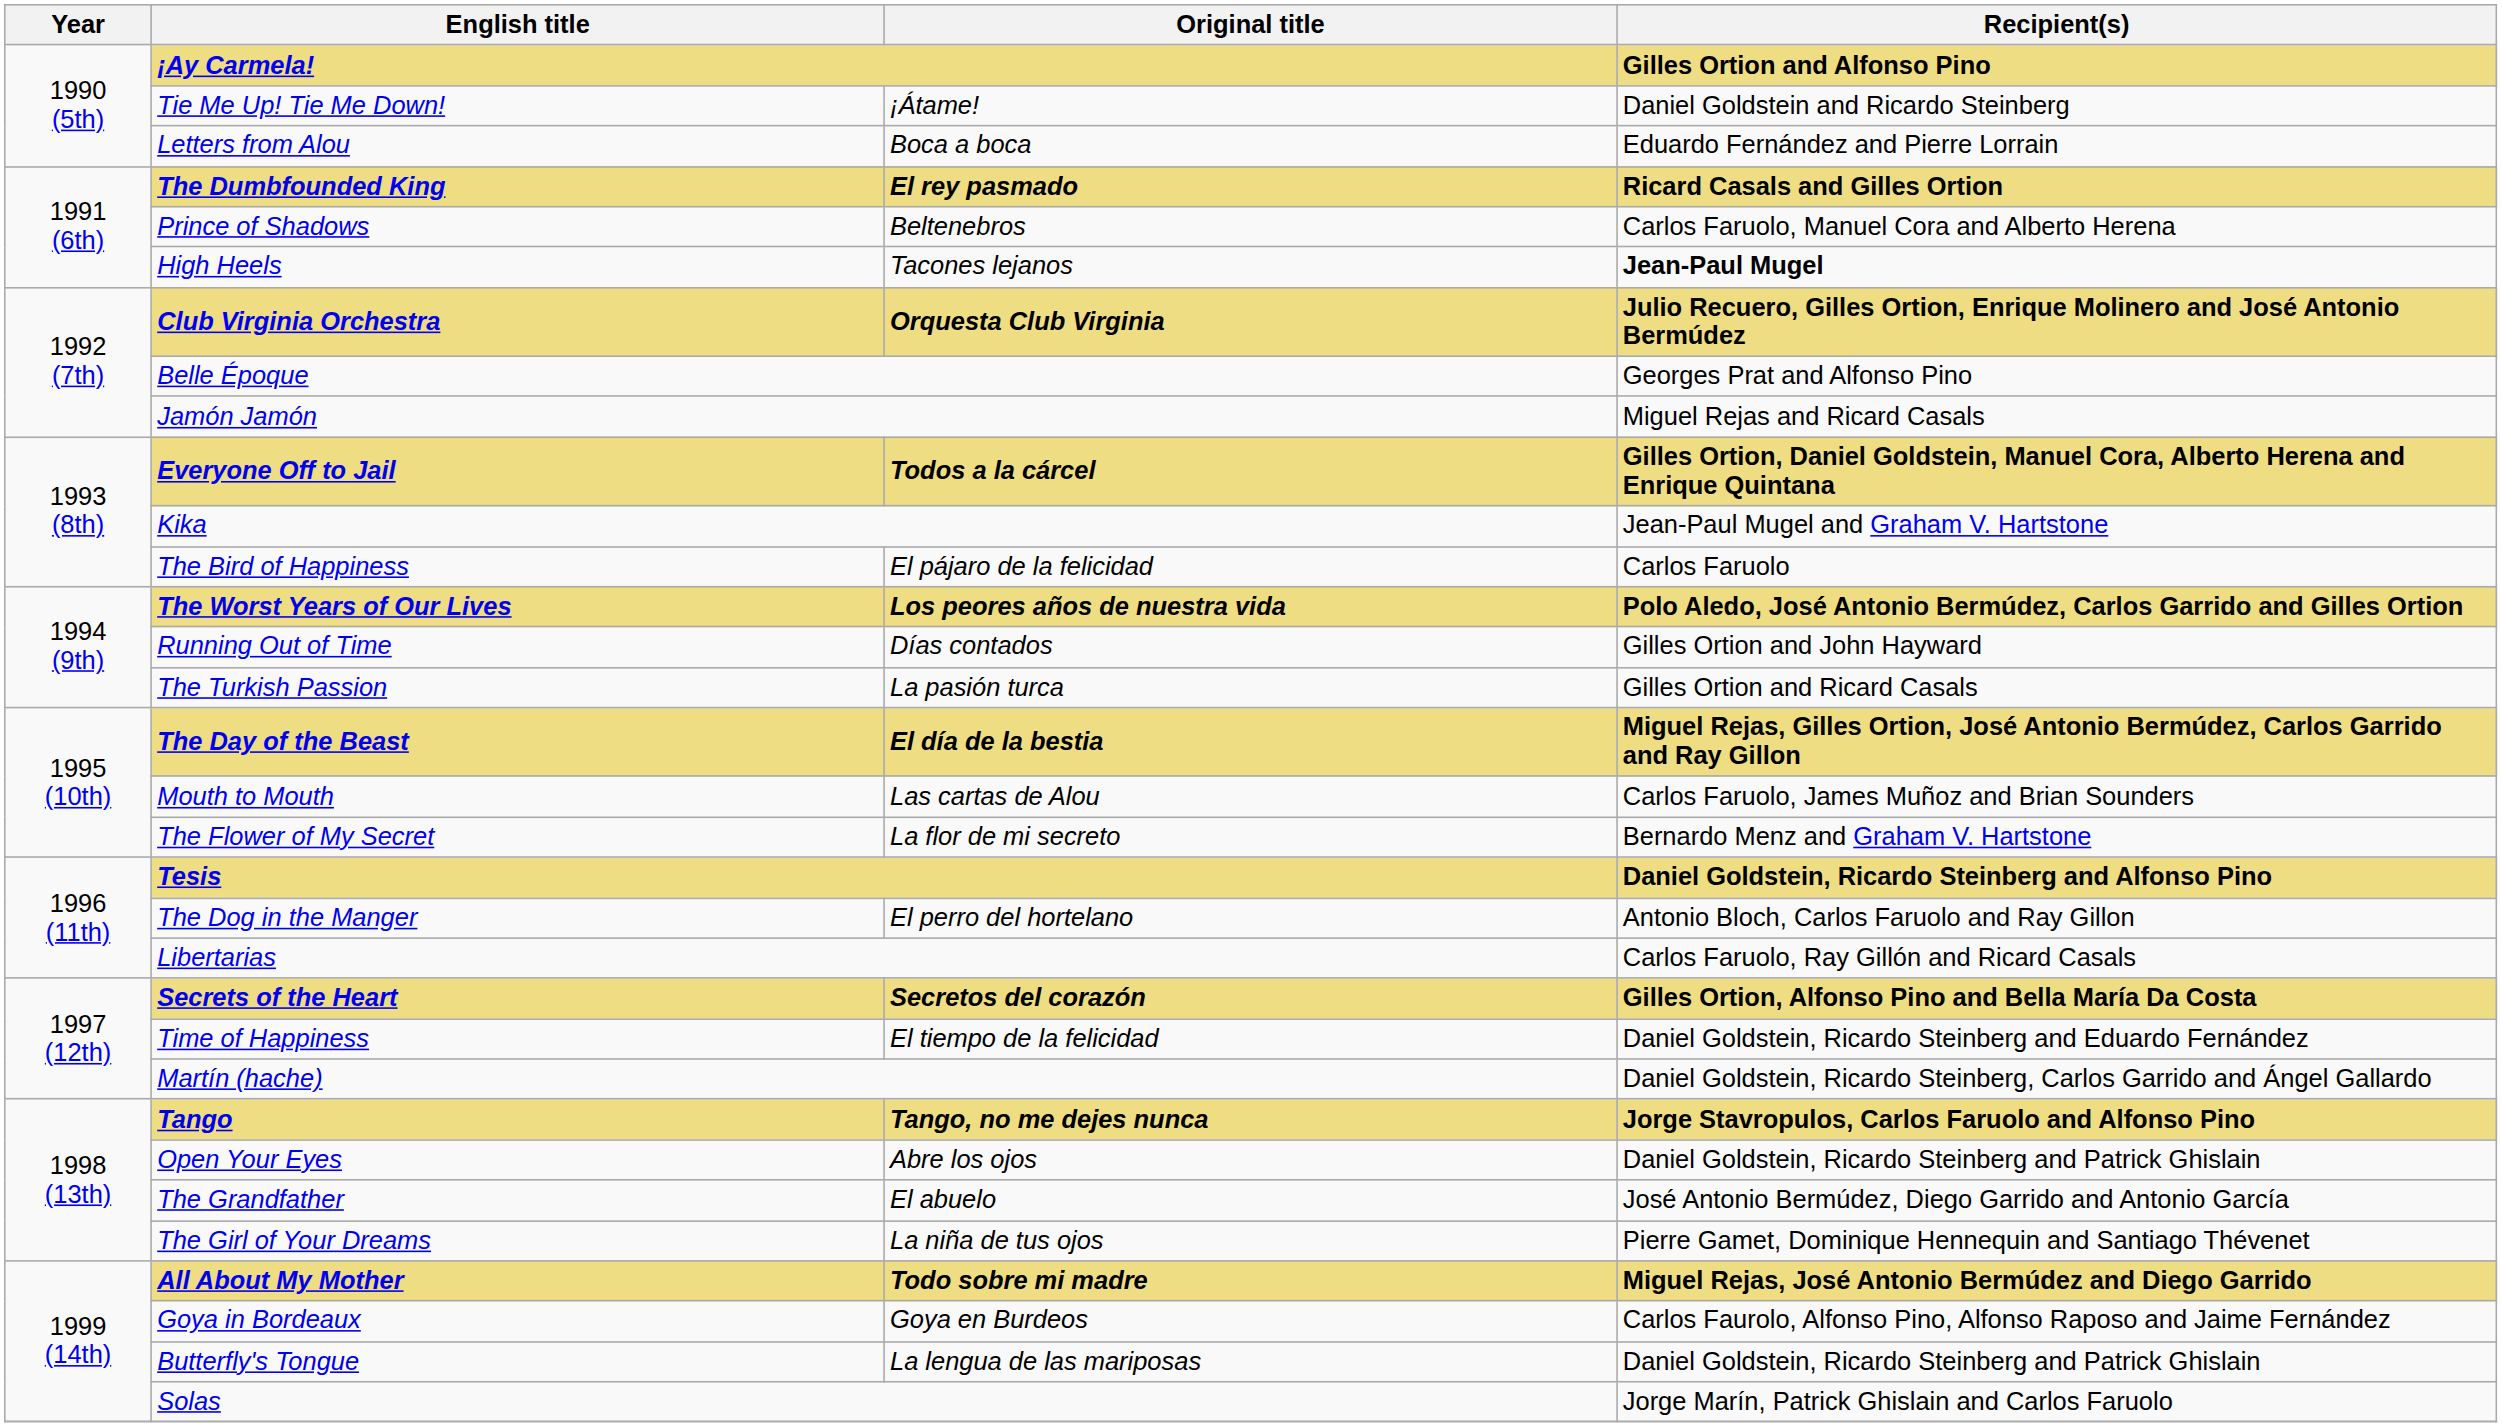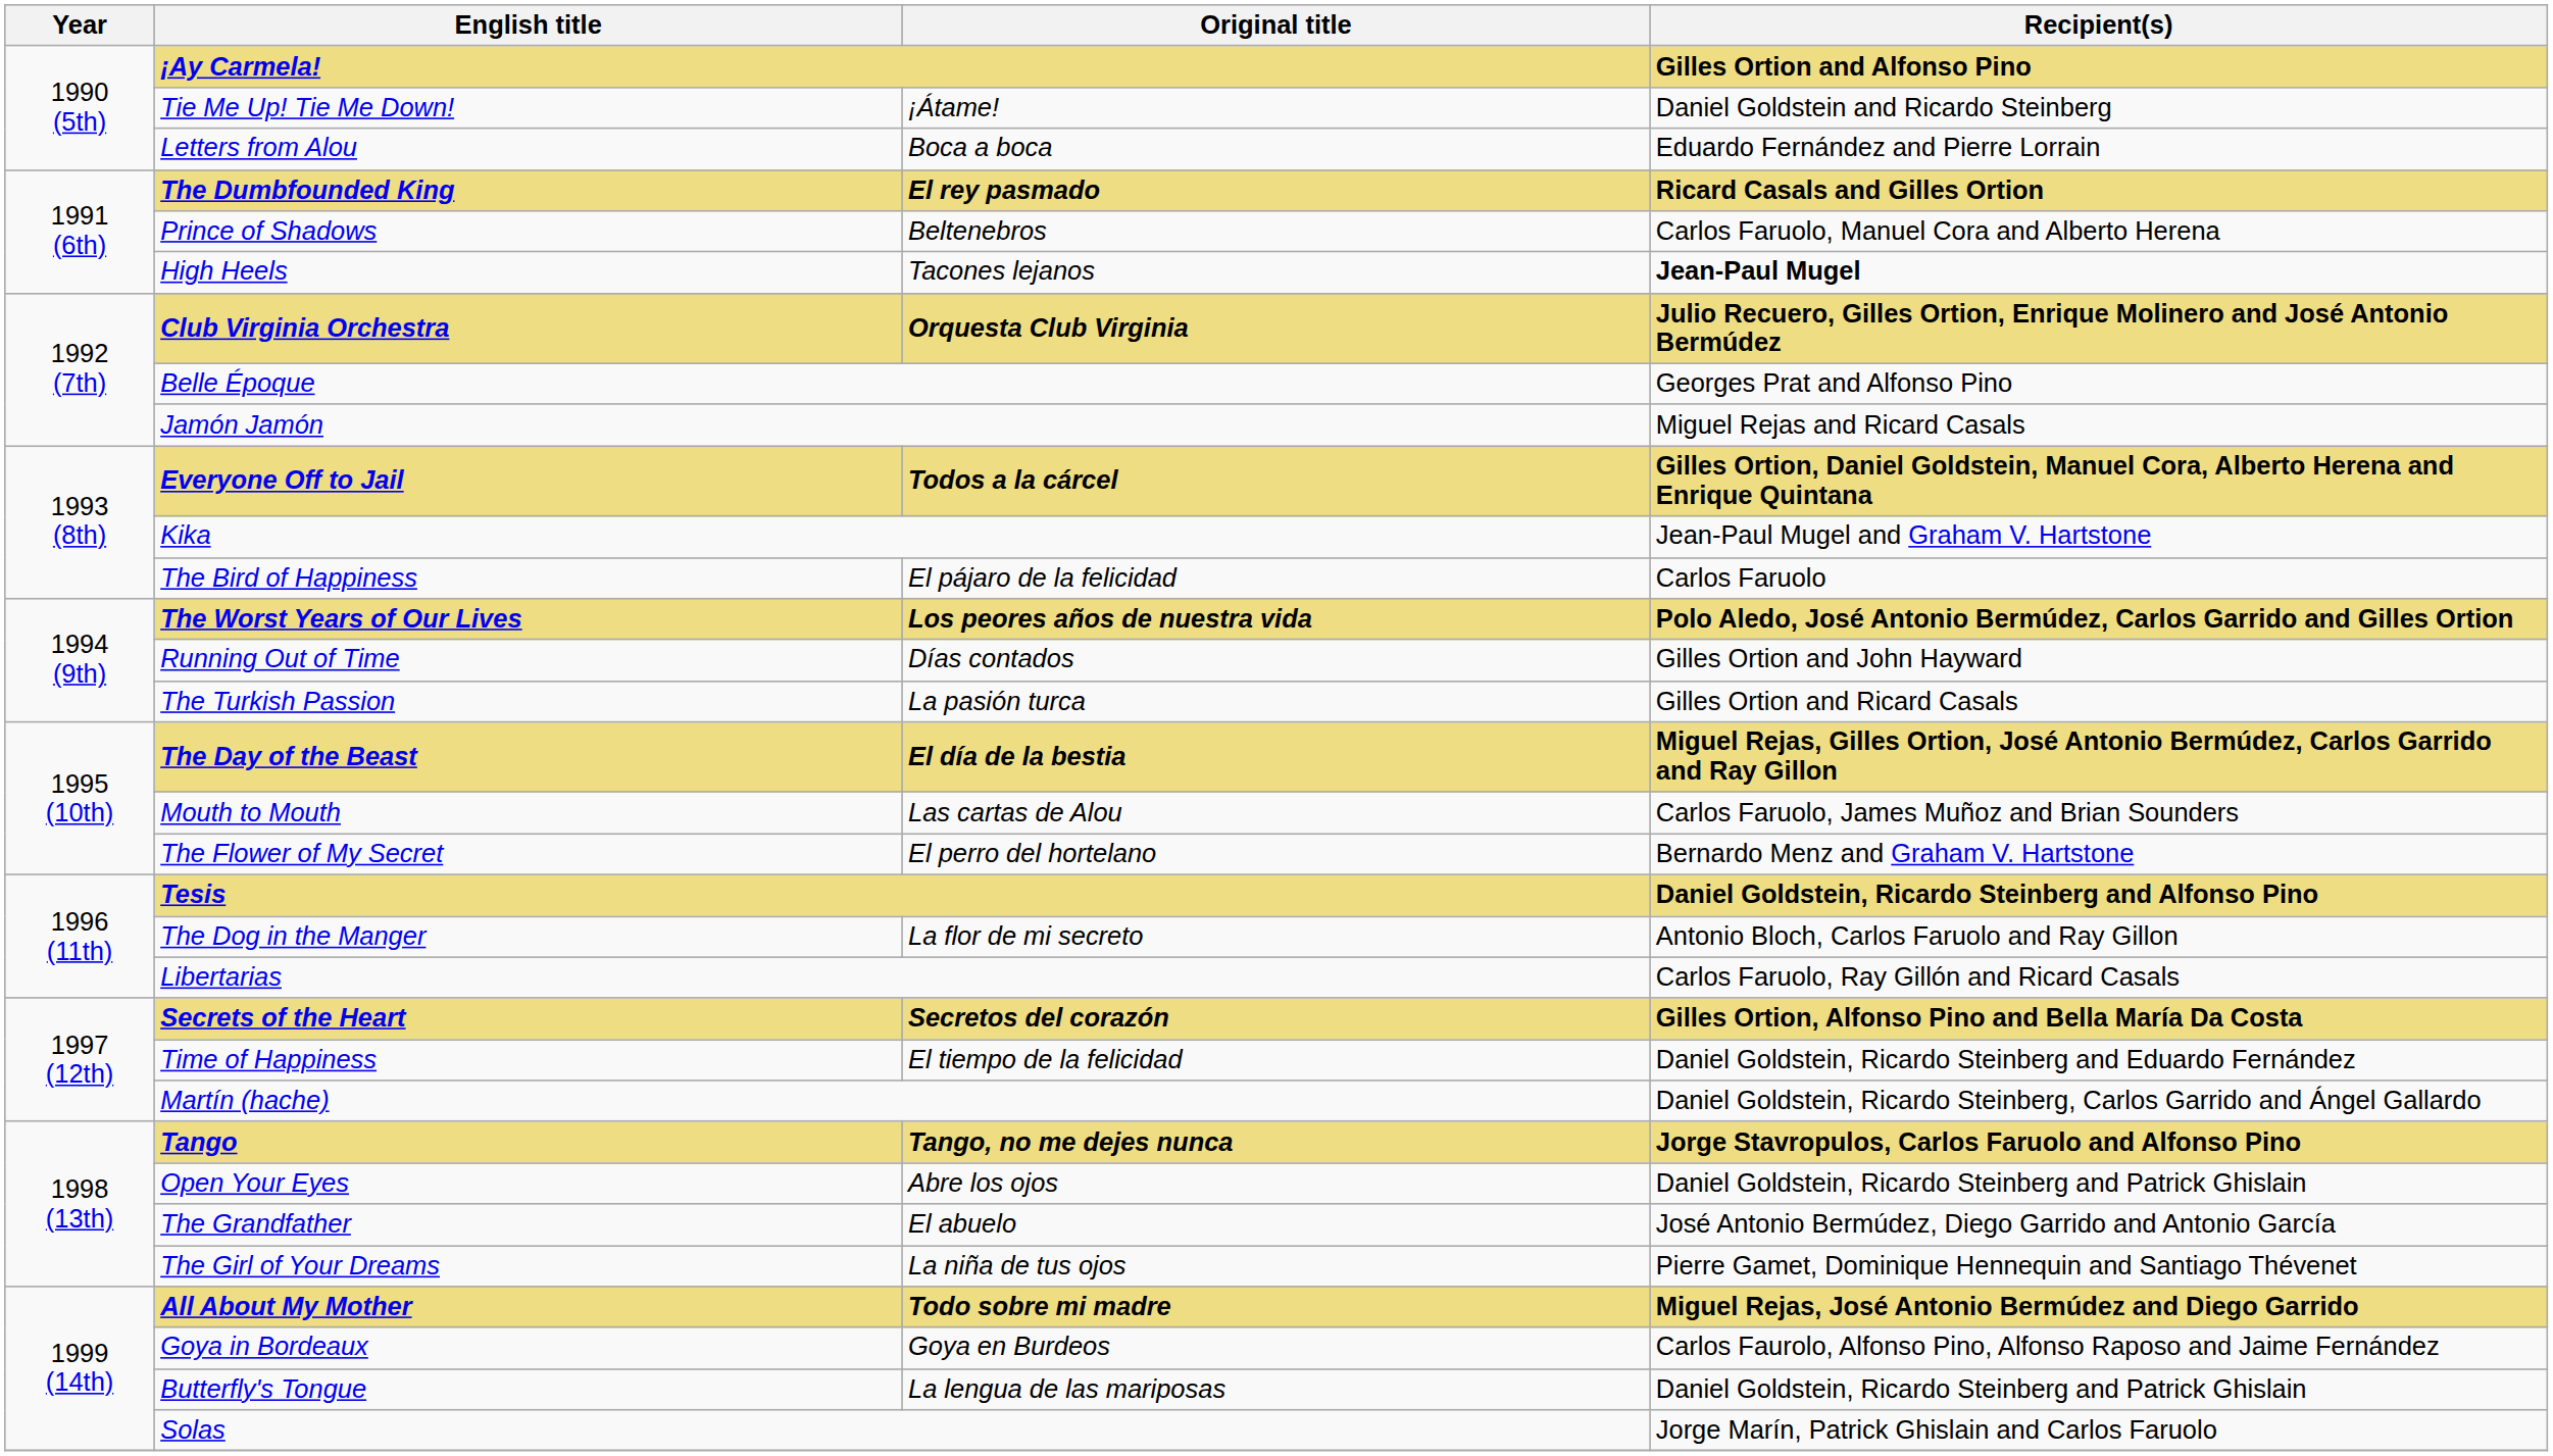 <table class="wikitable sortable" style="text-align:left;"style="width:95%">
 <tr>
 <th scope="col" style="width:5%;">Year</th>
 <th scope="col" style="width:25%;">English title</th>
 <th scope="col" style="width:25%;">Original title</th>
 <th scope="col" style="width:30%;">Recipient(s)</th>
 </tr>
 <tr>
 <td rowspan="3" style="text-align:center;">1990<br><a href='#'>(5th)</a></td>
 <td colspan="2" style="background:#eedd82;"><strong><em><a href='#'>¡Ay Carmela!</a></em></strong></td>
 <td style="background:#eedd82;"><strong>Gilles Ortion and Alfonso Pino</strong></td>
 </tr>
 <tr>
 <td><em><a href='#'>Tie Me Up! Tie Me Down!</a></em></td>
 <td><em>¡Átame!</em></td>
 <td>Daniel Goldstein and Ricardo Steinberg</td>
 </tr>
 <tr>
 <td><em><a href='#'>Letters from Alou</a></em></td>
 <td><em>Boca a boca</em></td>
 <td>Eduardo Fernández and Pierre Lorrain</td>
 </tr>
 <tr>
 <td rowspan="3" style="text-align:center;">1991<br><a href='#'>(6th)</a></td>
 <td style="background:#eedd82;"><strong><em><a href='#'>The Dumbfounded King</a></em></strong></td>
 <td style="background:#eedd82;"><strong><em>El rey pasmado</em></strong></td>
 <td style="background:#eedd82;"><strong>Ricard Casals and Gilles Ortion</strong></td>
 </tr>
 <tr>
 <td><em><a href='#'>Prince of Shadows</a></em></td>
 <td><em>Beltenebros</em></td>
 <td>Carlos Faruolo, Manuel Cora and Alberto Herena</td>
 </tr>
 <tr>
 <td><em><a href='#'>High Heels</a></em></td>
 <td><em>Tacones lejanos</em></td>
 <td><strong>Jean-Paul Mugel</strong></td>
 </tr>
 <tr>
 <td rowspan="3" style="text-align:center;">1992<br><a href='#'>(7th)</a></td>
 <td style="background:#eedd82;"><strong><em><a href='#'>Club Virginia Orchestra</a></em></strong></td>
 <td style="background:#eedd82;"><strong><em>Orquesta Club Virginia</em></strong></td>
 <td style="background:#eedd82;"><strong>Julio Recuero, Gilles Ortion, Enrique Molinero and José Antonio Bermúdez</strong></td>
 </tr>
 <tr>
 <td colspan="2"><em><a href='#'>Belle Époque</a></em></td>
 <td>Georges Prat and Alfonso Pino</td>
 </tr>
 <tr>
 <td colspan="2"><em><a href='#'>Jamón Jamón</a></em></td>
 <td>Miguel Rejas and Ricard Casals</td>
 </tr>
 <tr>
 <td rowspan="3" style="text-align:center;">1993<br><a href='#'>(8th)</a></td>
 <td style="background:#eedd82;"><strong><em><a href='#'>Everyone Off to Jail</a></em></strong></td>
 <td style="background:#eedd82;"><strong><em>Todos a la cárcel</em></strong></td>
 <td style="background:#eedd82;"><strong>Gilles Ortion, Daniel Goldstein, Manuel Cora, Alberto Herena and Enrique Quintana</strong></td>
 </tr>
 <tr>
 <td colspan="2"><em><a href='#'>Kika</a></em></td>
 <td>Jean-Paul Mugel and <a href='#'>Graham V. Hartstone</a></td>
 </tr>
 <tr>
 <td><em><a href='#'>The Bird of Happiness</a></em></td>
 <td><em>El pájaro de la felicidad</em></td>
 <td>Carlos Faruolo</td>
 </tr>
 <tr>
 <td rowspan="3" style="text-align:center;">1994<br><a href='#'>(9th)</a></td>
 <td style="background:#eedd82;"><strong><em><a href='#'>The Worst Years of Our Lives</a></em></strong></td>
 <td style="background:#eedd82;"><strong><em>Los peores años de nuestra vida</em></strong></td>
 <td style="background:#eedd82;"><strong>Polo Aledo, José Antonio Bermúdez, Carlos Garrido and Gilles Ortion</strong></td>
 </tr>
 <tr>
 <td><em><a href='#'>Running Out of Time</a></em></td>
 <td><em>Días contados</em></td>
 <td>Gilles Ortion and John Hayward</td>
 </tr>
 <tr>
 <td><em><a href='#'>The Turkish Passion</a></em></td>
 <td><em>La pasión turca</em></td>
 <td>Gilles Ortion and Ricard Casals</td>
 </tr>
 <tr>
 <td rowspan="3" style="text-align:center;">1995<br><a href='#'>(10th)</a></td>
 <td style="background:#eedd82;"><strong><em><a href='#'>The Day of the Beast</a></em></strong></td>
 <td style="background:#eedd82;"><strong><em>El día de la bestia</em></strong></td>
 <td style="background:#eedd82;"><strong>Miguel Rejas, Gilles Ortion, José Antonio Bermúdez, Carlos Garrido and Ray Gillon</strong></td>
 </tr>
 <tr>
 <td><em><a href='#'>Mouth to Mouth</a></em></td>
 <td><em>Las cartas de Alou</em></td>
 <td>Carlos Faruolo, James Muñoz and Brian Sounders</td>
 </tr>
 <tr>
 <td><em><a href='#'>The Flower of My Secret</a></em></td>
-<td><em>La flor de mi secreto</em></td>
+<td><em>El perro del hortelano</em></td>
 <td>Bernardo Menz and <a href='#'>Graham V. Hartstone</a></td>
 </tr>
 <tr>
 <td rowspan="3" style="text-align:center;">1996<br><a href='#'>(11th)</a></td>
 <td colspan="2" style="background:#eedd82;"><strong><em><a href='#'>Tesis</a></em></strong></td>
 <td style="background:#eedd82;"><strong>Daniel Goldstein, Ricardo Steinberg and Alfonso Pino</strong></td>
 </tr>
 <tr>
 <td><em><a href='#'>The Dog in the Manger</a></em></td>
-<td><em>El perro del hortelano</em></td>
+<td><em>La flor de mi secreto</em></td>
 <td>Antonio Bloch, Carlos Faruolo and Ray Gillon</td>
 </tr>
 <tr>
 <td colspan="2"><em><a href='#'>Libertarias</a></em></td>
 <td>Carlos Faruolo, Ray Gillón and Ricard Casals</td>
 </tr>
 <tr>
 <td rowspan="3" style="text-align:center;">1997<br><a href='#'>(12th)</a></td>
 <td style="background:#eedd82;"><strong><em><a href='#'>Secrets of the Heart</a></em></strong></td>
 <td style="background:#eedd82;"><strong><em>Secretos del corazón</em></strong></td>
 <td style="background:#eedd82;"><strong>Gilles Ortion, Alfonso Pino and Bella María Da Costa</strong></td>
 </tr>
 <tr>
 <td><em><a href='#'>Time of Happiness</a></em></td>
 <td><em>El tiempo de la felicidad</em></td>
 <td>Daniel Goldstein, Ricardo Steinberg and Eduardo Fernández</td>
 </tr>
 <tr>
 <td colspan="2"><em><a href='#'>Martín (hache)</a></em></td>
 <td>Daniel Goldstein, Ricardo Steinberg, Carlos Garrido and Ángel Gallardo</td>
 </tr>
 <tr>
 <td rowspan="4" style="text-align:center;">1998<br><a href='#'>(13th)</a></td>
 <td style="background:#eedd82;"><strong><em><a href='#'>Tango</a></em></strong></td>
 <td style="background:#eedd82;"><strong><em>Tango, no me dejes nunca</em></strong></td>
 <td style="background:#eedd82;"><strong>Jorge Stavropulos, Carlos Faruolo and Alfonso Pino</strong></td>
 </tr>
 <tr>
 <td><em><a href='#'>Open Your Eyes</a></em></td>
 <td><em>Abre los ojos</em></td>
 <td>Daniel Goldstein, Ricardo Steinberg and Patrick Ghislain</td>
 </tr>
 <tr>
 <td><em><a href='#'>The Grandfather</a></em></td>
 <td><em>El abuelo</em></td>
 <td>José Antonio Bermúdez, Diego Garrido and Antonio García</td>
 </tr>
 <tr>
 <td><em><a href='#'>The Girl of Your Dreams</a></em></td>
 <td><em>La niña de tus ojos</em></td>
 <td>Pierre Gamet, Dominique Hennequin and Santiago Thévenet</td>
 </tr>
 <tr>
 <td rowspan="4" style="text-align:center;">1999<br><a href='#'>(14th)</a></td>
 <td style="background:#eedd82;"><strong><em><a href='#'>All About My Mother</a></em></strong></td>
 <td style="background:#eedd82;"><strong><em>Todo sobre mi madre</em></strong></td>
 <td style="background:#eedd82;"><strong>Miguel Rejas, José Antonio Bermúdez and Diego Garrido</strong></td>
 </tr>
 <tr>
 <td><em><a href='#'>Goya in Bordeaux</a></em></td>
 <td><em>Goya en Burdeos</em></td>
 <td>Carlos Faurolo, Alfonso Pino, Alfonso Raposo and Jaime Fernández</td>
 </tr>
 <tr>
 <td><em><a href='#'>Butterfly's Tongue</a></em></td>
 <td><em>La lengua de las mariposas</em></td>
 <td>Daniel Goldstein, Ricardo Steinberg and Patrick Ghislain</td>
 </tr>
 <tr>
 <td colspan="2"><em><a href='#'>Solas</a></em></td>
 <td>Jorge Marín, Patrick Ghislain and Carlos Faruolo</td>
 </tr>
 <tr>
 </tr>
 </table>
